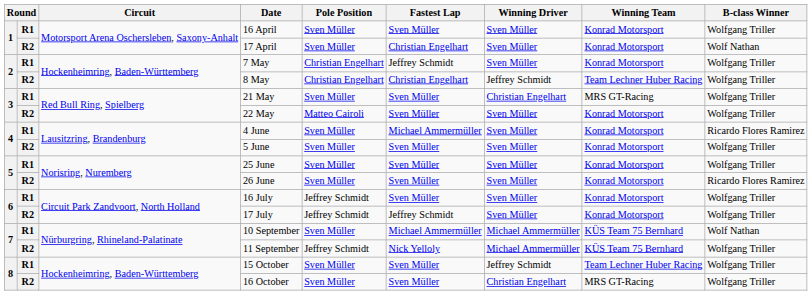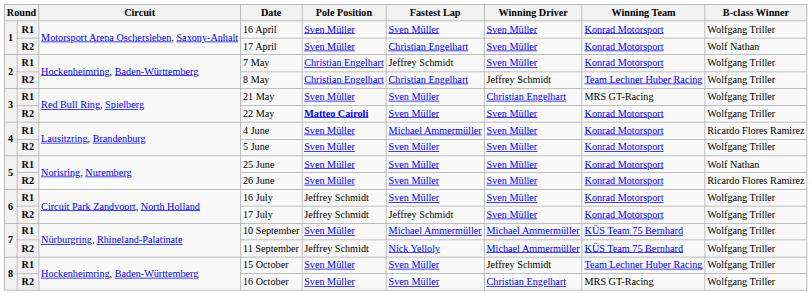 <table class="wikitable" style="font-size: 85%">
 <tr>
 <th colspan=2>Round</th>
 <th>Circuit</th>
 <th>Date</th>
 <th>Pole Position</th>
 <th>Fastest Lap</th>
 <th>Winning Driver</th>
 <th>Winning Team</th>
 <th>B-class Winner</th>
 </tr>
 <tr>
 <th rowspan=2>1</th>
 <th>R1</th>
 <td rowspan=2> <a href='#'>Motorsport Arena Oschersleben</a>, <a href='#'>Saxony-Anhalt</a></td>
 <td>16 April</td>
 <td> <a href='#'>Sven Müller</a></td>
 <td> <a href='#'>Sven Müller</a></td>
 <td> <a href='#'>Sven Müller</a></td>
 <td> <a href='#'>Konrad Motorsport</a></td>
 <td> Wolfgang Triller</td>
 </tr>
 <tr>
 <th>R2</th>
 <td>17 April</td>
 <td> <a href='#'>Sven Müller</a></td>
 <td> <a href='#'>Christian Engelhart</a></td>
 <td> <a href='#'>Sven Müller</a></td>
 <td> <a href='#'>Konrad Motorsport</a></td>
 <td> Wolf Nathan</td>
 </tr>
 <tr>
 <th rowspan=2>2</th>
 <th>R1</th>
 <td rowspan=2> <a href='#'>Hockenheimring</a>, <a href='#'>Baden-Württemberg</a></td>
 <td>7 May</td>
 <td> <a href='#'>Christian Engelhart</a></td>
 <td> Jeffrey Schmidt</td>
 <td> <a href='#'>Sven Müller</a></td>
 <td> <a href='#'>Konrad Motorsport</a></td>
 <td> Wolfgang Triller</td>
 </tr>
 <tr>
 <th>R2</th>
 <td>8 May</td>
 <td> <a href='#'>Christian Engelhart</a></td>
 <td> <a href='#'>Christian Engelhart</a></td>
 <td> Jeffrey Schmidt</td>
 <td> <a href='#'>Team Lechner Huber Racing</a></td>
 <td> Wolfgang Triller</td>
 </tr>
 <tr>
 <th rowspan=2>3</th>
 <th>R1</th>
 <td rowspan=2> <a href='#'>Red Bull Ring</a>, <a href='#'>Spielberg</a></td>
 <td>21 May</td>
 <td> <a href='#'>Sven Müller</a></td>
 <td> <a href='#'>Sven Müller</a></td>
 <td> <a href='#'>Christian Engelhart</a></td>
 <td> MRS GT-Racing</td>
 <td> Wolfgang Triller</td>
 </tr>
 <tr>
 <th>R2</th>
 <td>22 May</td>
-<td> <a href='#'>Matteo Cairoli</a></td>
+<td><strong> <a href='#'>Matteo Cairoli</a></strong></td>
 <td> <a href='#'>Sven Müller</a></td>
 <td> <a href='#'>Sven Müller</a></td>
 <td> <a href='#'>Konrad Motorsport</a></td>
 <td> Wolfgang Triller</td>
 </tr>
 <tr>
 <th rowspan=2>4</th>
 <th>R1</th>
 <td rowspan=2> <a href='#'>Lausitzring</a>, <a href='#'>Brandenburg</a></td>
 <td>4 June</td>
 <td> <a href='#'>Sven Müller</a></td>
 <td> <a href='#'>Michael Ammermüller</a></td>
 <td> <a href='#'>Sven Müller</a></td>
 <td> <a href='#'>Konrad Motorsport</a></td>
 <td> Ricardo Flores Ramirez</td>
 </tr>
 <tr>
 <th>R2</th>
 <td>5 June</td>
 <td> <a href='#'>Sven Müller</a></td>
 <td> <a href='#'>Sven Müller</a></td>
 <td> <a href='#'>Sven Müller</a></td>
 <td> <a href='#'>Konrad Motorsport</a></td>
 <td> Wolfgang Triller</td>
 </tr>
 <tr>
 <th rowspan=2>5</th>
 <th>R1</th>
 <td rowspan=2> <a href='#'>Norisring</a>, <a href='#'>Nuremberg</a></td>
 <td>25 June</td>
 <td> <a href='#'>Sven Müller</a></td>
 <td> <a href='#'>Sven Müller</a></td>
 <td> <a href='#'>Sven Müller</a></td>
 <td> <a href='#'>Konrad Motorsport</a></td>
-<td> Wolfgang Triller</td>
+<td> Wolf Nathan</td>
 </tr>
 <tr>
 <th>R2</th>
 <td>26 June</td>
 <td> <a href='#'>Sven Müller</a></td>
 <td> <a href='#'>Sven Müller</a></td>
 <td> <a href='#'>Sven Müller</a></td>
 <td> <a href='#'>Konrad Motorsport</a></td>
 <td> Ricardo Flores Ramirez</td>
 </tr>
 <tr>
 <th rowspan=2>6</th>
 <th>R1</th>
 <td rowspan=2> <a href='#'>Circuit Park Zandvoort</a>, <a href='#'>North Holland</a></td>
 <td>16 July</td>
 <td> Jeffrey Schmidt</td>
 <td> <a href='#'>Sven Müller</a></td>
 <td> <a href='#'>Sven Müller</a></td>
 <td> <a href='#'>Konrad Motorsport</a></td>
 <td> Wolfgang Triller</td>
 </tr>
 <tr>
 <th>R2</th>
 <td>17 July</td>
 <td> Jeffrey Schmidt</td>
 <td> Jeffrey Schmidt</td>
 <td> <a href='#'>Sven Müller</a></td>
 <td> <a href='#'>Konrad Motorsport</a></td>
 <td> Wolfgang Triller</td>
 </tr>
 <tr>
 <th rowspan=2>7</th>
 <th>R1</th>
 <td rowspan=2>  <a href='#'>Nürburgring</a>, <a href='#'>Rhineland-Palatinate</a></td>
 <td>10 September</td>
 <td> <a href='#'>Sven Müller</a></td>
 <td> <a href='#'>Michael Ammermüller</a></td>
 <td> <a href='#'>Michael Ammermüller</a></td>
 <td> <a href='#'>KÜS Team 75 Bernhard</a></td>
-<td> Wolf Nathan</td>
+<td> Wolfgang Triller</td>
 </tr>
 <tr>
 <th>R2</th>
 <td>11 September</td>
 <td> Jeffrey Schmidt</td>
 <td> <a href='#'>Nick Yelloly</a></td>
 <td> <a href='#'>Michael Ammermüller</a></td>
 <td> <a href='#'>KÜS Team 75 Bernhard</a></td>
 <td> Wolfgang Triller</td>
 </tr>
 <tr>
 <th rowspan=2>8</th>
 <th>R1</th>
 <td rowspan=2> <a href='#'>Hockenheimring</a>, <a href='#'>Baden-Württemberg</a></td>
 <td>15 October</td>
 <td> <a href='#'>Sven Müller</a></td>
 <td> <a href='#'>Sven Müller</a></td>
 <td> Jeffrey Schmidt</td>
 <td> <a href='#'>Team Lechner Huber Racing</a></td>
 <td> Wolfgang Triller</td>
 </tr>
 <tr>
 <th>R2</th>
 <td>16 October</td>
 <td> <a href='#'>Sven Müller</a></td>
 <td> <a href='#'>Sven Müller</a></td>
 <td> <a href='#'>Christian Engelhart</a></td>
 <td> MRS GT-Racing</td>
 <td> Wolfgang Triller</td>
 </tr>
 </table>
